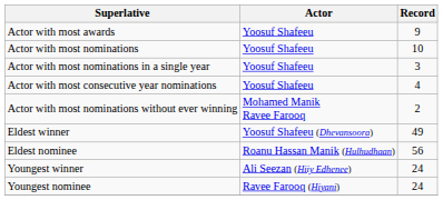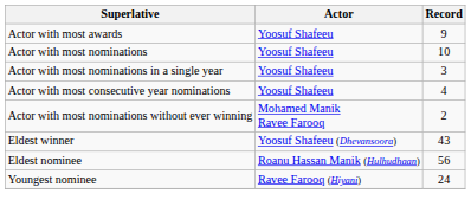 <table class="wikitable">
 <tr>
 <th>Superlative</th>
 <th>Actor</th>
 <th>Record</th>
 </tr>
 <tr>
 <td>Actor with most awards</td>
 <td><a href='#'>Yoosuf Shafeeu</a></td>
 <td style="text-align: center;">9</td>
 </tr>
 <tr>
 <td>Actor with most nominations</td>
 <td><a href='#'>Yoosuf Shafeeu</a></td>
 <td style="text-align: center;">10</td>
 </tr>
 <tr>
 <td>Actor with most nominations in a single year</td>
 <td><a href='#'>Yoosuf Shafeeu</a></td>
 <td style="text-align: center;">3<br></td>
 </tr>
 <tr>
 <td>Actor with most consecutive year nominations</td>
 <td><a href='#'>Yoosuf Shafeeu</a></td>
 <td style="text-align: center;">4<br></td>
 </tr>
 <tr>
 <td>Actor with most nominations without ever winning</td>
 <td><a href='#'>Mohamed Manik</a><br><a href='#'>Ravee Farooq</a></td>
 <td style="text-align: center;">2</td>
 </tr>
 <tr>
 <td>Eldest winner</td>
 <td><a href='#'>Yoosuf Shafeeu</a> <small>(<em><a href='#'>Dhevansoora</a></em>)</small></td>
-<td style="text-align: center;">49</td>
+<td style="text-align: center;">43</td>
 </tr>
 <tr>
 <td>Eldest nominee</td>
 <td><a href='#'>Roanu Hassan Manik</a> <small>(<em><a href='#'>Hulhudhaan</a></em>)</small></td>
 <td style="text-align: center;">56</td>
-</tr>
-<tr>
-<td>Youngest winner</td>
-<td><a href='#'>Ali Seezan</a> <small>(<em><a href='#'>Hiiy Edhenee</a></em>)</small></td>
-<td style="text-align: center;">24</td>
 </tr>
 <tr>
 <td>Youngest nominee</td>
 <td><a href='#'>Ravee Farooq</a> <small>(<em><a href='#'>Hiyani</a></em>)</small></td>
 <td style="text-align: center;">24</td>
 </tr>
 <tr>
 </tr>
 </table>
